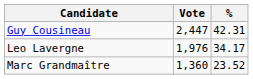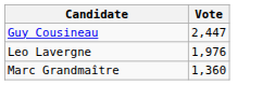 <table class="wikitable">
 <tr>
 <th bgcolor="#DDDDFF" width="200px">Candidate</th>
 <th bgcolor="#DDDDFF">Vote</th>
-<th bgcolor="#DDDDFF">%</th>
 </tr>
 <tr>
 <td><a href='#'>Guy Cousineau</a></td>
 <td>2,447</td>
-<td>42.31</td>
 </tr>
 <tr>
 <td>Leo Lavergne</td>
 <td>1,976</td>
-<td>34.17</td>
 </tr>
 <tr>
 <td>Marc Grandmaître</td>
 <td>1,360</td>
-<td>23.52</td>
 </tr>
 </table>
